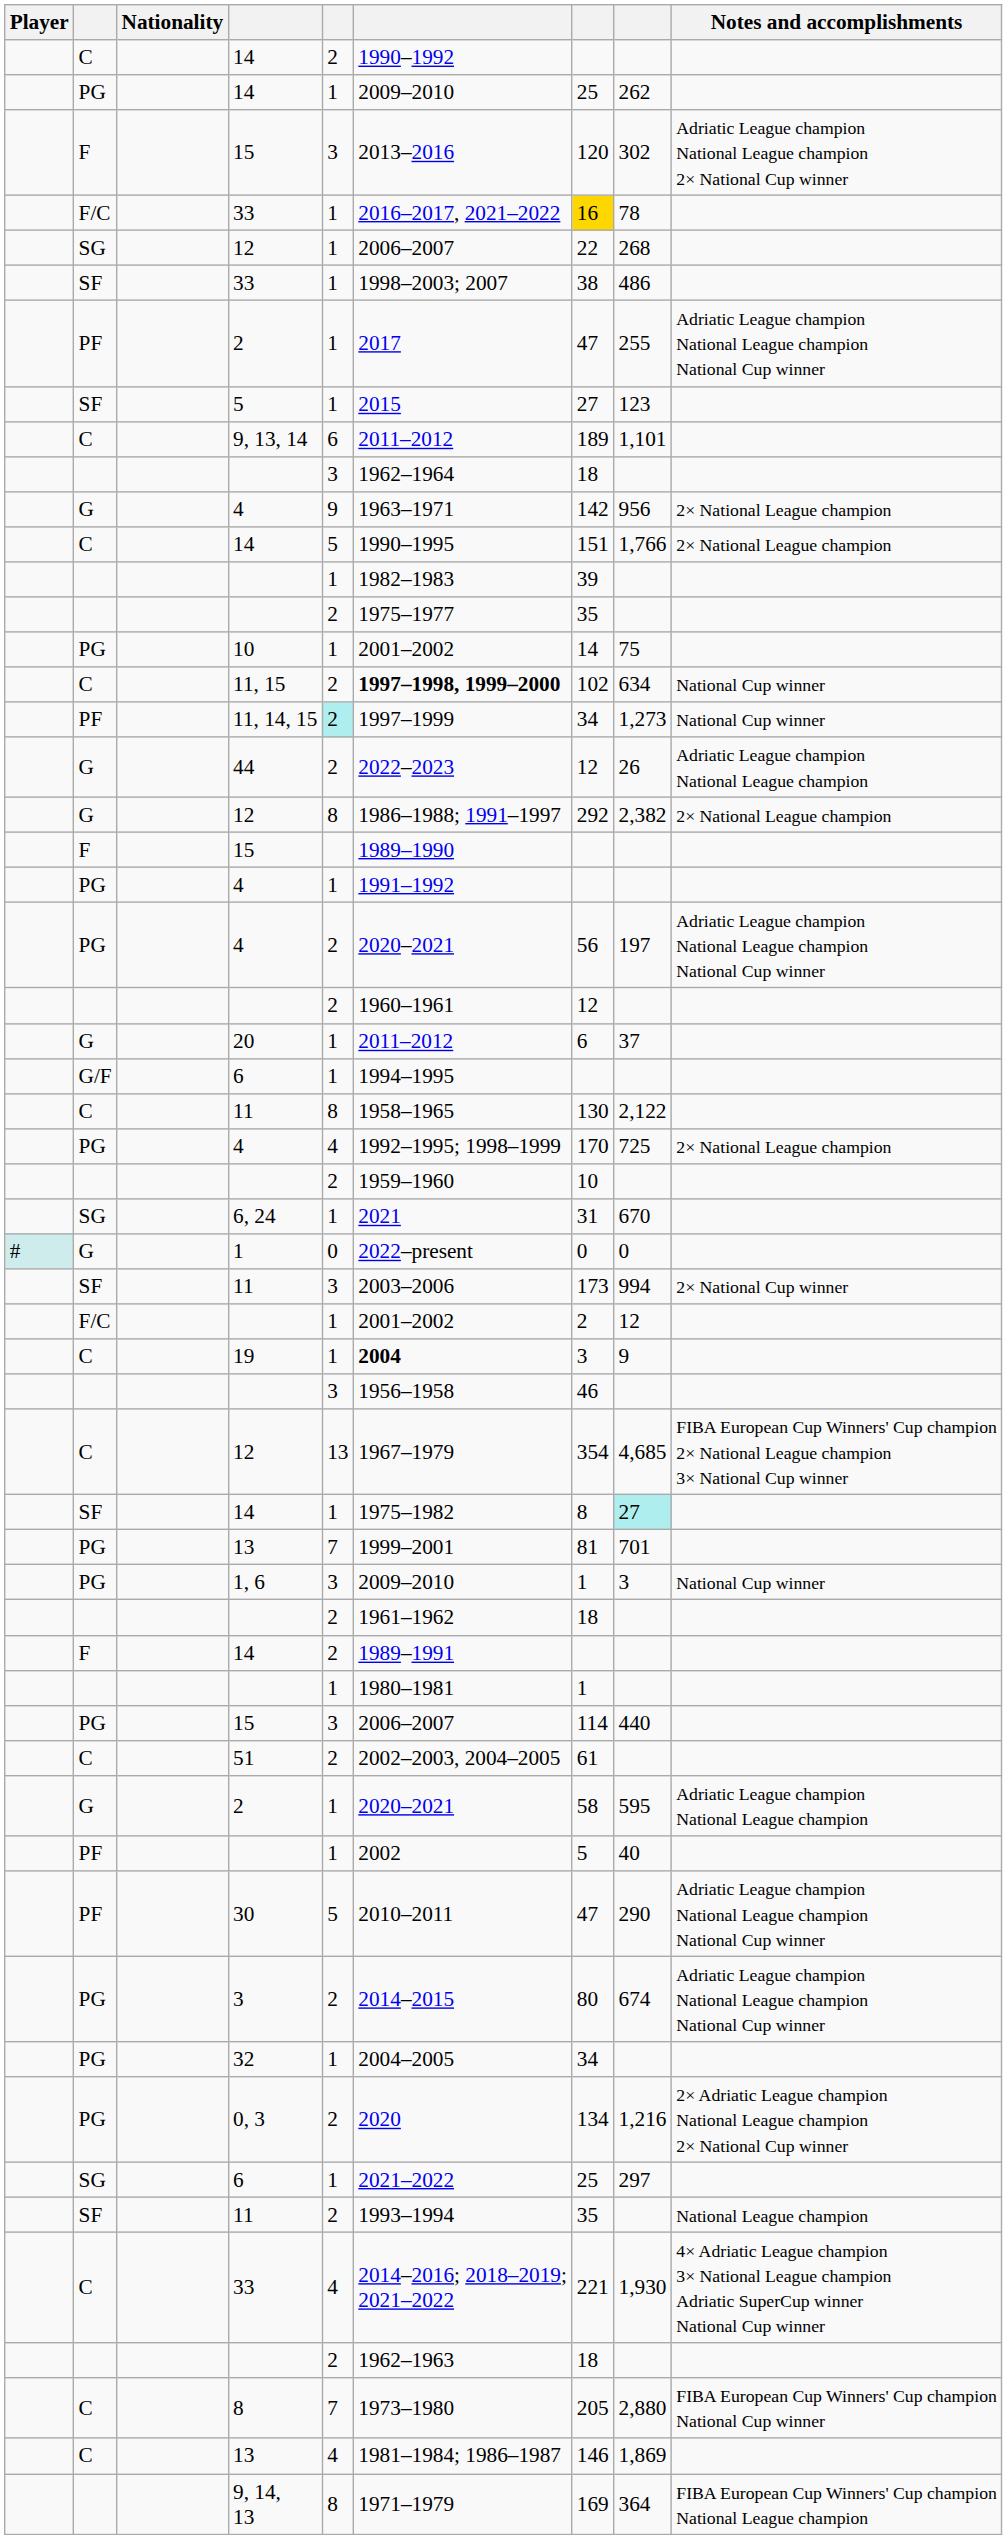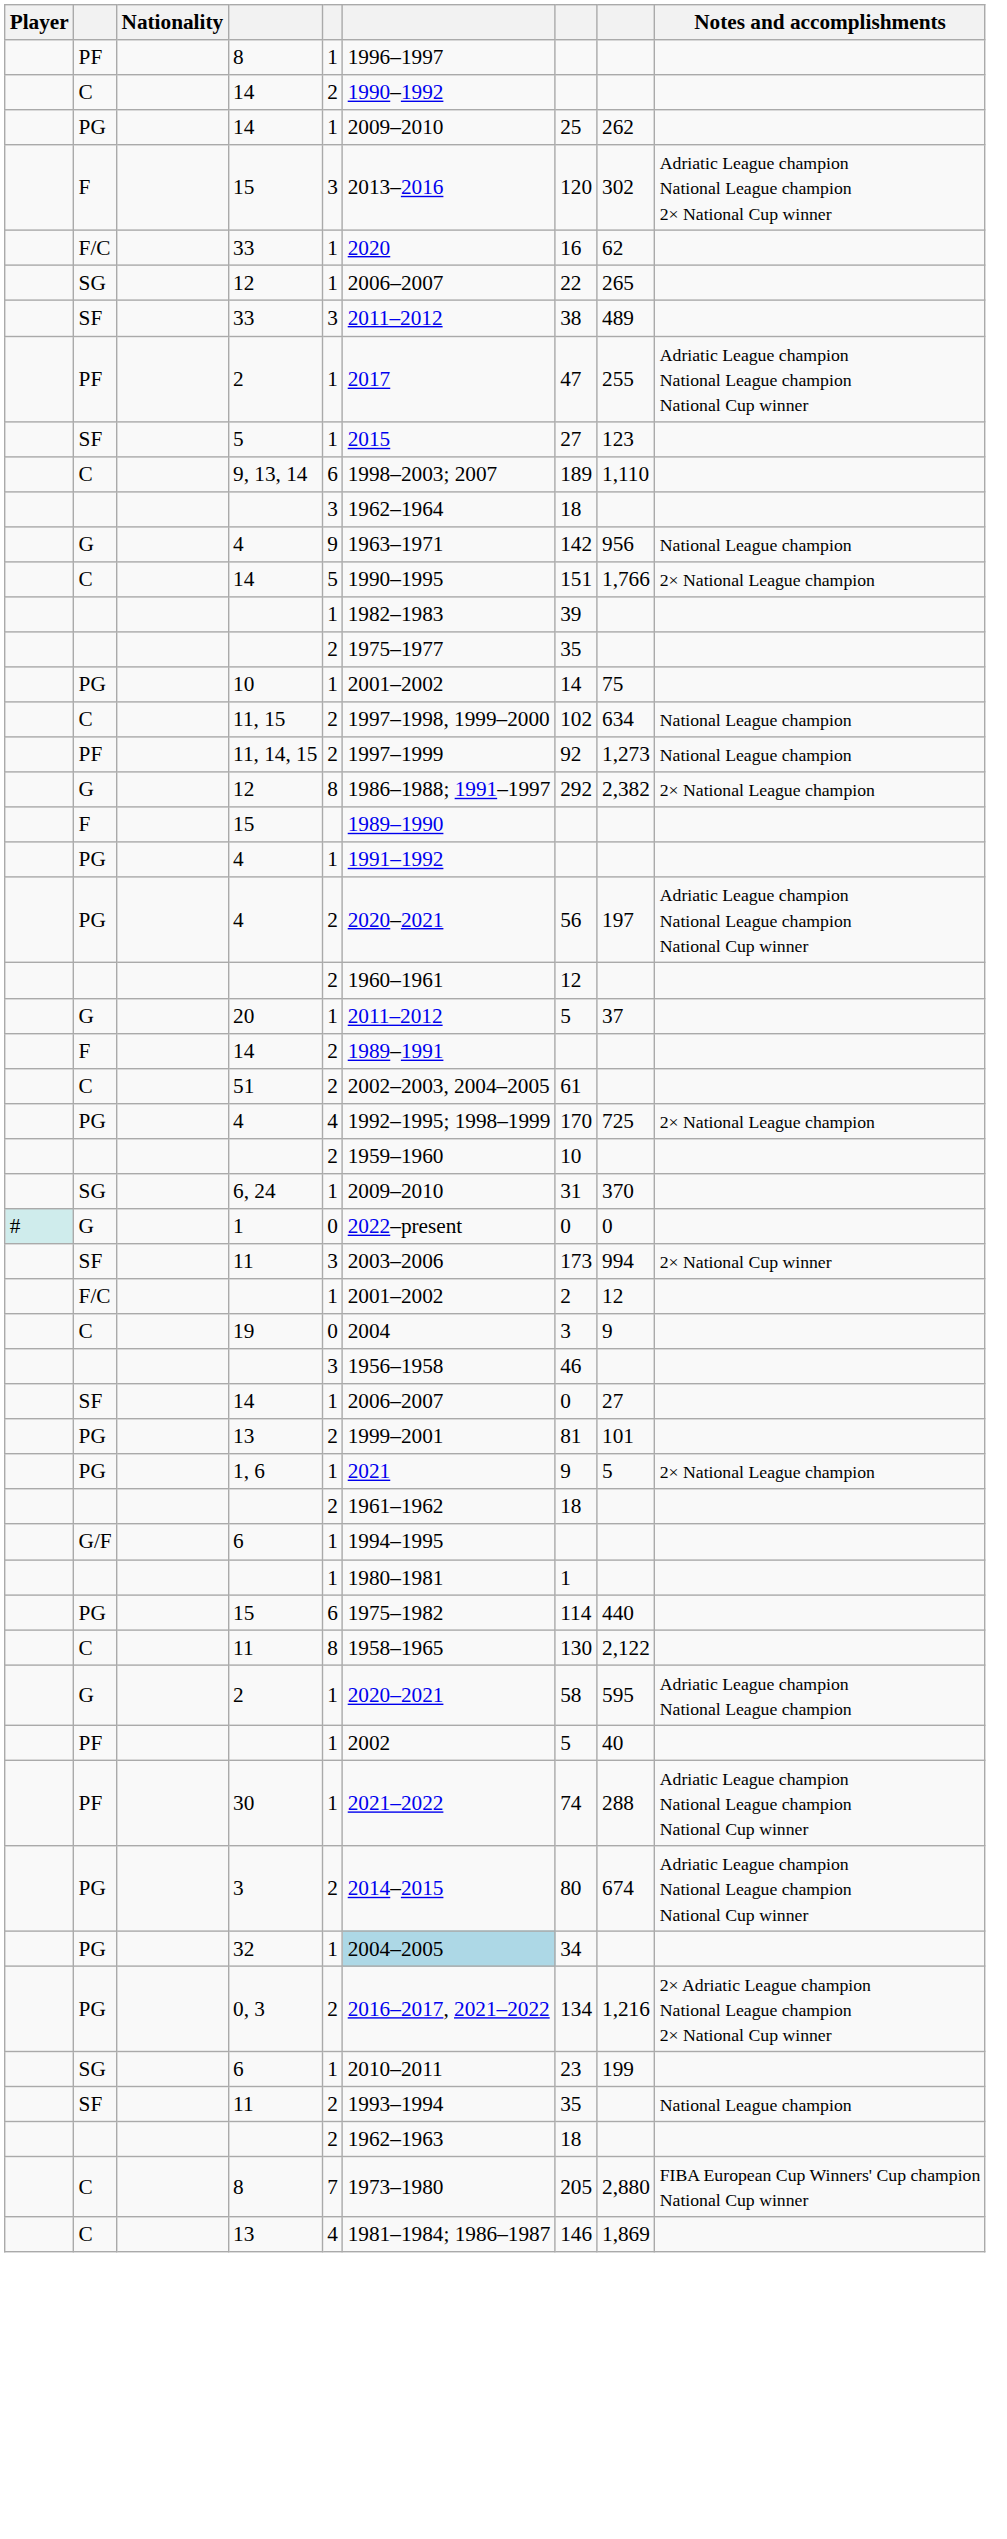 <table class="wikitable sortable" style="font-size:95%" style="text-align:center">
 <tr>
 <th scope="col">Player</th>
 <th scope="col"></th>
 <th scope="col">Nationality</th>
 <th scope="col"></th>
 <th scope="col"></th>
 <th scope="col"></th>
 <th scope="col"></th>
 <th scope="col"></th>
 <th scope="col" class="unsortable">Notes and accomplishments</th>
+</tr>
+<tr>
+<td align="left"></td>
+<td>PF</td>
+<td align="left"></td>
+<td>8</td>
+<td>1</td>
+<td>1996–1997</td>
+<td></td>
+<td></td>
+<td></td>
 </tr>
 <tr>
 <td align="left"></td>
 <td>C</td>
 <td align="left"></td>
 <td>14</td>
 <td>2</td>
 <td><a href='#'>1990</a>–<a href='#'>1992</a></td>
 <td></td>
 <td></td>
 <td></td>
 </tr>
 <tr>
 <td align="left"></td>
 <td>PG</td>
 <td align="left"></td>
 <td>14</td>
 <td>1</td>
 <td>2009–2010</td>
 <td>25</td>
 <td>262</td>
 <td></td>
 </tr>
 <tr {>
 <td align="left"></td>
 <td>F</td>
 <td align="left"></td>
 <td>15</td>
 <td>3</td>
 <td>2013–<a href='#'>2016</a></td>
 <td>120</td>
 <td>302</td>
 <td align="left"><small>Adriatic League champion<br>National League champion<br>2× National Cup winner</small></td>
 </tr>
 <tr>
 <td align="left"></td>
 <td>F/C</td>
 <td align="left"></td>
 <td>33</td>
 <td>1</td>
-<td><a href='#'>2016–2017</a>, <a href='#'>2021–2022</a></td>
-<td style="background: gold;">16</td>
-<td>78</td>
+<td><a href='#'>2020</a></td>
+<td>16</td>
+<td>62</td>
 <td></td>
 </tr>
 <tr>
 <td align="left"></td>
 <td>SG</td>
 <td align="left"></td>
 <td>12</td>
 <td>1</td>
 <td>2006–2007</td>
 <td>22</td>
-<td>268</td>
+<td>265</td>
 <td></td>
 </tr>
 <tr>
 <td align="left"></td>
 <td>SF</td>
 <td align="left"></td>
 <td>33</td>
-<td>1</td>
-<td>1998–2003; 2007</td>
+<td>3</td>
+<td><a href='#'>2011–2012</a></td>
 <td>38</td>
-<td>486</td>
+<td>489</td>
 <td></td>
 </tr>
 <tr>
 <td align="left"></td>
 <td>PF</td>
 <td align="left"></td>
 <td>2</td>
 <td>1</td>
 <td><a href='#'>2017</a></td>
 <td>47</td>
 <td>255</td>
 <td align="left"><small>Adriatic League champion<br>National League champion<br>National Cup winner</small></td>
 </tr>
 <tr>
 <td align="left"></td>
 <td>SF</td>
 <td align="left"></td>
 <td>5</td>
 <td>1</td>
 <td><a href='#'>2015</a></td>
 <td>27</td>
 <td>123</td>
 <td></td>
 </tr>
 <tr>
 <td align="left"></td>
 <td>C</td>
 <td align="left"></td>
 <td>9, 13, 14</td>
 <td>6</td>
-<td><a href='#'>2011–2012</a></td>
+<td>1998–2003; 2007</td>
 <td>189</td>
-<td>1,101</td>
+<td>1,110</td>
 <td></td>
 </tr>
 <tr>
 <td align="left"></td>
 <td></td>
 <td align="left"></td>
 <td></td>
 <td>3</td>
 <td>1962–1964</td>
 <td>18</td>
 <td></td>
 <td></td>
 </tr>
 <tr>
 <td align="left"></td>
 <td>G</td>
 <td align="left"></td>
 <td>4</td>
 <td>9</td>
 <td>1963–1971</td>
 <td>142</td>
 <td>956</td>
-<td align="left"><small>2× National League champion</small></td>
+<td align="left"><small>National League champion</small></td>
 </tr>
 <tr>
 <td align="left"></td>
 <td>C</td>
 <td align="left"></td>
 <td>14</td>
 <td>5</td>
 <td>1990–1995</td>
 <td>151</td>
 <td>1,766</td>
 <td align="left"><small>2× National League champion</small></td>
 </tr>
 <tr>
 <td align="left"></td>
 <td></td>
 <td align="left"></td>
 <td></td>
 <td>1</td>
 <td>1982–1983</td>
 <td>39</td>
 <td></td>
 <td></td>
 </tr>
 <tr>
 <td align="left"></td>
 <td></td>
 <td align="left"></td>
 <td></td>
 <td>2</td>
 <td>1975–1977</td>
 <td>35</td>
 <td></td>
 <td></td>
 </tr>
 <tr>
 <td align="left"></td>
 <td>PG</td>
 <td align="left"></td>
 <td>10</td>
 <td>1</td>
 <td>2001–2002</td>
 <td>14</td>
 <td>75</td>
 <td></td>
 </tr>
 <tr>
 <td align="left"></td>
 <td>C</td>
 <td align="left"></td>
 <td>11, 15</td>
 <td>2</td>
-<td><strong>1997–1998, 1999–2000</strong></td>
+<td>1997–1998, 1999–2000</td>
 <td>102</td>
 <td>634</td>
-<td align="left"><small>National Cup winner</small></td>
+<td align="left"><small>National League champion</small></td>
 </tr>
 <tr>
 <td align="left"></td>
 <td>PF</td>
 <td align="left"></td>
 <td>11, 14, 15</td>
-<td style="background: paleturquoise;">2</td>
+<td>2</td>
 <td>1997–1999</td>
-<td>34</td>
+<td>92</td>
 <td>1,273</td>
-<td align="left"><small>National Cup winner</small></td>
-</tr>
-<tr>
-<td align="left"></td>
-<td>G</td>
-<td align="left"></td>
-<td>44</td>
-<td>2</td>
-<td><a href='#'>2022</a>–<a href='#'>2023</a></td>
-<td>12</td>
-<td>26</td>
-<td align="left"><small>Adriatic League champion<br>National League champion</small></td>
+<td align="left"><small>National League champion</small></td>
 </tr>
 <tr>
 <td align="left"></td>
 <td>G</td>
 <td align="left"></td>
 <td>12</td>
 <td>8</td>
 <td>1986–1988; <a href='#'>1991</a>–1997</td>
 <td>292</td>
 <td>2,382</td>
 <td align="left"><small>2× National League champion</small> </td>
 </tr>
 <tr>
 <td align="left"></td>
 <td>F</td>
 <td align="left"></td>
 <td>15</td>
 <td></td>
 <td><a href='#'>1989–1990</a></td>
 <td></td>
 <td></td>
 <td></td>
 </tr>
 <tr>
 <td align="left"></td>
 <td>PG</td>
 <td align="left"></td>
 <td>4</td>
 <td>1</td>
 <td><a href='#'>1991–1992</a></td>
 <td></td>
 <td></td>
 <td></td>
 </tr>
 <tr>
 <td align="left"></td>
 <td>PG</td>
 <td align="left"></td>
 <td>4</td>
 <td>2</td>
 <td><a href='#'>2020</a>–<a href='#'>2021</a></td>
 <td>56</td>
 <td>197</td>
 <td align="left"><small>Adriatic League champion<br>National League champion<br>National Cup winner</small></td>
 </tr>
 <tr>
 <td align="left"></td>
 <td></td>
 <td align="left"></td>
 <td></td>
 <td>2</td>
 <td>1960–1961</td>
 <td>12</td>
 <td></td>
 <td></td>
 </tr>
 <tr>
 <td align="left"></td>
 <td>G</td>
 <td align="left"></td>
 <td>20</td>
 <td>1</td>
 <td><a href='#'>2011–2012</a></td>
-<td>6</td>
+<td>5</td>
 <td>37</td>
 <td></td>
 </tr>
 <tr>
 <td align="left"></td>
-<td>G/F</td>
+<td>F</td>
 <td align="left"></td>
-<td>6</td>
-<td>1</td>
-<td>1994–1995</td>
+<td>14</td>
+<td>2</td>
+<td><a href='#'>1989</a>–<a href='#'>1991</a></td>
 <td></td>
 <td></td>
 <td></td>
 </tr>
 <tr>
 <td align="left"></td>
 <td>C</td>
 <td align="left"></td>
-<td>11</td>
-<td>8</td>
-<td>1958–1965</td>
-<td>130</td>
-<td>2,122</td>
+<td>51</td>
+<td>2</td>
+<td>2002–2003, 2004–2005</td>
+<td>61</td>
+<td></td>
 <td></td>
 </tr>
 <tr>
 <td align="left"></td>
 <td>PG</td>
 <td align="left"></td>
 <td>4</td>
 <td>4</td>
 <td>1992–1995; 1998–1999</td>
 <td>170</td>
 <td>725</td>
 <td align="left"><small>2× National League champion</small></td>
 </tr>
 <tr>
 <td align="left"></td>
 <td></td>
 <td align="left"></td>
 <td></td>
 <td>2</td>
 <td>1959–1960</td>
 <td>10</td>
 <td></td>
 <td></td>
 </tr>
 <tr>
 <td align="left"></td>
 <td>SG</td>
 <td align="left"></td>
 <td>6, 24</td>
 <td>1</td>
-<td><a href='#'>2021</a></td>
+<td>2009–2010</td>
 <td>31</td>
-<td>670</td>
+<td>370</td>
 <td></td>
 </tr>
 <tr>
 <td align="left" style="background-color:#cfecec"> #</td>
 <td>G</td>
 <td align="left"></td>
 <td>1</td>
 <td>0</td>
 <td><a href='#'>2022</a>–present</td>
 <td>0</td>
 <td>0</td>
 <td></td>
 </tr>
 <tr>
 <td align="left"></td>
 <td>SF</td>
 <td align="left"></td>
 <td>11</td>
 <td>3</td>
 <td>2003–2006</td>
 <td>173</td>
 <td>994</td>
 <td align="left"><small>2× National Cup winner</small></td>
 </tr>
 <tr>
 <td align="left"></td>
 <td>F/C</td>
 <td align="left"></td>
 <td></td>
 <td>1</td>
 <td>2001–2002</td>
 <td>2</td>
 <td>12</td>
 <td></td>
 </tr>
 <tr>
 <td align="left"></td>
 <td>C</td>
 <td align="left"></td>
 <td>19</td>
-<td>1</td>
-<td><strong>2004</strong></td>
+<td>0</td>
+<td>2004</td>
 <td>3</td>
 <td>9</td>
 <td></td>
 </tr>
 <tr>
 <td align="left"></td>
 <td></td>
 <td align="left"></td>
 <td></td>
 <td>3</td>
 <td>1956–1958</td>
 <td>46</td>
 <td></td>
 <td></td>
 </tr>
 <tr>
 <td align="left"></td>
-<td>C</td>
-<td align="left"></td>
-<td>12</td>
-<td>13</td>
-<td>1967–1979</td>
-<td>354</td>
-<td>4,685</td>
-<td align="left"><small>FIBA European Cup Winners' Cup champion<br>2× National League champion<br>3× National Cup winner</small></td>
-</tr>
-<tr>
-<td align="left"></td>
 <td>SF</td>
 <td align="left"></td>
 <td>14</td>
 <td>1</td>
-<td>1975–1982</td>
-<td>8</td>
-<td style="background: paleturquoise;">27</td>
+<td>2006–2007</td>
+<td>0</td>
+<td>27</td>
 <td></td>
 </tr>
 <tr>
 <td align="left"></td>
 <td>PG</td>
 <td align="left"></td>
 <td>13</td>
-<td>7</td>
+<td>2</td>
 <td>1999–2001</td>
 <td>81</td>
-<td>701</td>
+<td>101</td>
 <td></td>
 </tr>
 <tr>
 <td align="left"></td>
 <td>PG</td>
 <td align="left"></td>
 <td>1, 6</td>
-<td>3</td>
-<td>2009–2010</td>
 <td>1</td>
-<td>3</td>
-<td align="left"><small>National Cup winner</small></td>
+<td><a href='#'>2021</a></td>
+<td>9</td>
+<td>5</td>
+<td align="left"><small>2× National League champion</small></td>
 </tr>
 <tr>
 <td align="left"></td>
 <td></td>
 <td align="left"></td>
 <td></td>
 <td>2</td>
 <td>1961–1962</td>
 <td>18</td>
 <td></td>
 <td></td>
 </tr>
 <tr>
 <td align="left"></td>
-<td>F</td>
+<td>G/F</td>
 <td align="left"></td>
-<td>14</td>
-<td>2</td>
-<td><a href='#'>1989</a>–<a href='#'>1991</a></td>
+<td>6</td>
+<td>1</td>
+<td>1994–1995</td>
 <td></td>
 <td></td>
 <td></td>
 </tr>
 <tr>
 <td align="left"></td>
 <td></td>
 <td align="left"></td>
 <td></td>
 <td>1</td>
 <td>1980–1981</td>
 <td>1</td>
 <td></td>
 <td></td>
 </tr>
 <tr>
 <td align="left"></td>
 <td>PG</td>
 <td align="left"></td>
 <td>15</td>
-<td>3</td>
-<td>2006–2007</td>
+<td>6</td>
+<td>1975–1982</td>
 <td>114</td>
 <td>440</td>
 <td></td>
 </tr>
 <tr>
 <td align="left"></td>
 <td>C</td>
 <td align="left"></td>
-<td>51</td>
-<td>2</td>
-<td>2002–2003, 2004–2005</td>
-<td>61</td>
-<td></td>
+<td>11</td>
+<td>8</td>
+<td>1958–1965</td>
+<td>130</td>
+<td>2,122</td>
 <td></td>
 </tr>
 <tr>
 <td align="left"></td>
 <td>G</td>
 <td align="left"></td>
 <td>2</td>
 <td>1</td>
 <td><a href='#'>2020–2021</a></td>
 <td>58</td>
 <td>595</td>
 <td align="left"><small>Adriatic League champion<br>National League champion</small></td>
 </tr>
 <tr>
 <td align="left"></td>
 <td>PF</td>
 <td align="left"></td>
 <td></td>
 <td>1</td>
 <td>2002</td>
 <td>5</td>
 <td>40</td>
 <td></td>
 </tr>
 <tr>
 <td align="left"></td>
 <td>PF</td>
 <td align="left"></td>
 <td>30</td>
-<td>5</td>
-<td>2010–2011</td>
-<td>47</td>
-<td>290</td>
+<td>1</td>
+<td><a href='#'>2021–2022</a></td>
+<td>74</td>
+<td>288</td>
 <td align="left"><small>Adriatic League champion<br>National League champion<br>National Cup winner</small></td>
 </tr>
 <tr>
 <td align="left"></td>
 <td>PG</td>
 <td align="left"></td>
 <td>3</td>
 <td>2</td>
 <td><a href='#'>2014</a>–<a href='#'>2015</a></td>
 <td>80</td>
 <td>674</td>
 <td align="left"><small>Adriatic League champion<br>National League champion<br>National Cup winner</small></td>
 </tr>
 <tr>
 <td align="left"></td>
 <td>PG</td>
 <td align="left"></td>
 <td>32</td>
 <td>1</td>
-<td>2004–2005</td>
+<td style="background: lightblue;">2004–2005</td>
 <td>34</td>
 <td></td>
 <td></td>
 </tr>
 <tr>
 <td align="left"></td>
 <td>PG</td>
 <td align="left"></td>
 <td>0, 3</td>
 <td>2</td>
-<td><a href='#'>2020</a></td>
+<td><a href='#'>2016–2017</a>, <a href='#'>2021–2022</a></td>
 <td>134</td>
 <td>1,216</td>
 <td align="left"><small>2× Adriatic League champion<br>National League champion<br>2× National Cup winner</small></td>
 </tr>
 <tr>
 <td align="left"></td>
 <td>SG</td>
 <td align="left"></td>
 <td>6</td>
 <td>1</td>
-<td><a href='#'>2021–2022</a></td>
-<td>25</td>
-<td>297</td>
+<td>2010–2011</td>
+<td>23</td>
+<td>199</td>
 <td></td>
 </tr>
 <tr>
 <td align="left"></td>
 <td>SF</td>
 <td align="left"></td>
 <td>11</td>
 <td>2</td>
 <td>1993–1994</td>
 <td>35</td>
 <td></td>
 <td align="left"><small>National League champion</small></td>
-</tr>
-<tr>
-<td align="left"></td>
-<td>C</td>
-<td align="left"></td>
-<td>33</td>
-<td>4</td>
-<td><a href='#'>2014</a>–<a href='#'>2016</a>; <a href='#'>2018–2019</a>;<br><a href='#'>2021–2022</a></td>
-<td>221</td>
-<td>1,930</td>
-<td align="left"><small>4× Adriatic League champion<br>3× National League champion<br>Adriatic SuperCup winner<br>National Cup winner</small></td>
 </tr>
 <tr>
 <td align="left"></td>
 <td></td>
 <td align="left"></td>
 <td></td>
 <td>2</td>
 <td>1962–1963</td>
 <td>18</td>
 <td></td>
 <td></td>
 </tr>
 <tr>
 <td align="left"></td>
 <td>C</td>
 <td align="left"></td>
 <td>8</td>
 <td>7</td>
 <td>1973–1980</td>
 <td>205</td>
 <td>2,880</td>
 <td align="left"><small>FIBA European Cup Winners' Cup champion<br>National Cup winner</small></td>
 </tr>
 <tr>
 <td align="left"></td>
 <td>C</td>
 <td align="left"></td>
 <td>13</td>
 <td>4</td>
 <td>1981–1984; 1986–1987</td>
 <td>146</td>
 <td>1,869</td>
 <td></td>
 </tr>
-<tr>
-<td align="left"></td>
-<td></td>
-<td align="left"></td>
-<td>9, 14,<br>13</td>
-<td>8</td>
-<td>1971–1979</td>
-<td>169</td>
-<td>364</td>
-<td align="left"><small>FIBA European Cup Winners' Cup champion<br>National League champion</small></td>
-</tr>
 </table>
